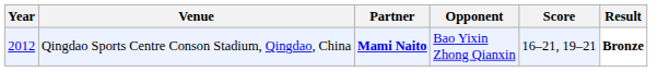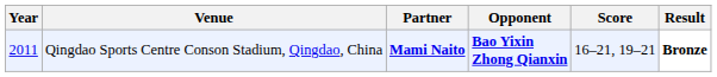 <table class="sortable wikitable" style="font-size: 90%;">
 <tr>
 <th>Year</th>
 <th>Venue</th>
 <th>Partner</th>
 <th>Opponent</th>
 <th>Score</th>
 <th>Result</th>
 </tr>
 <tr style="background:#ECF2FF">
-<td align="center"><a href='#'>2012</a></td>
+<td align="center"><a href='#'>2011</a></td>
 <td align="left">Qingdao Sports Centre Conson Stadium, <a href='#'>Qingdao</a>, China</td>
 <td align="left"><strong> <a href='#'>Mami Naito</a></strong></td>
-<td align="left"> <a href='#'>Bao Yixin</a><br> <a href='#'>Zhong Qianxin</a></td>
+<td align="left"><strong> <a href='#'>Bao Yixin</a><br> <a href='#'>Zhong Qianxin</a></strong></td>
 <td align="left">16–21, 19–21</td>
 <td style="text-align:left; background:white"> <strong>Bronze</strong></td>
 </tr>
 </table>
